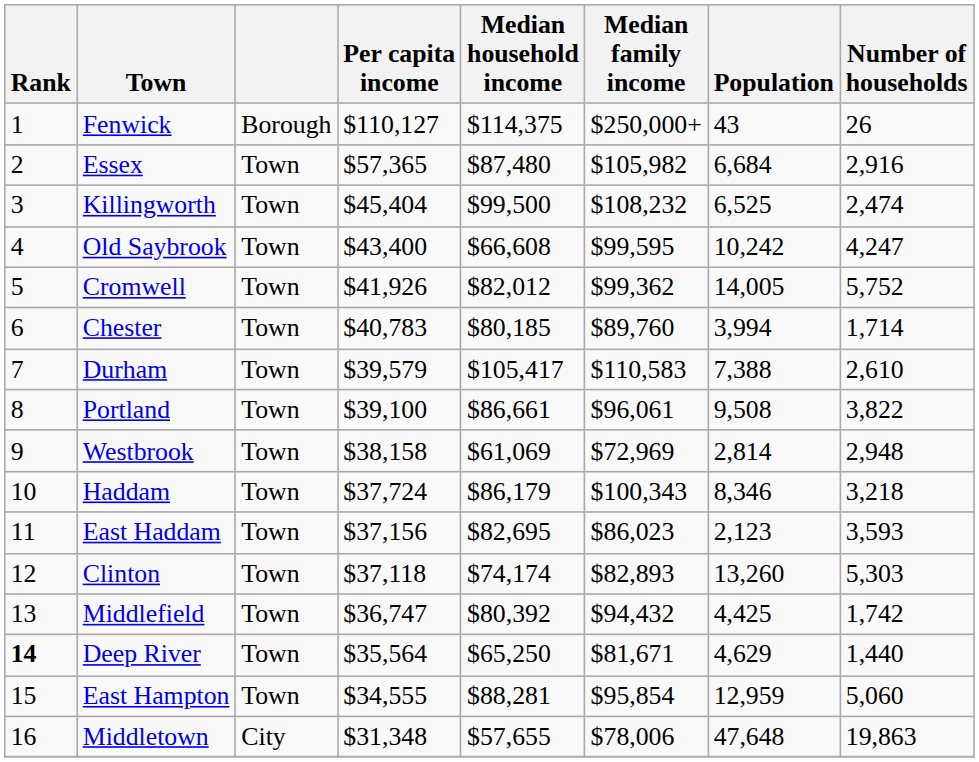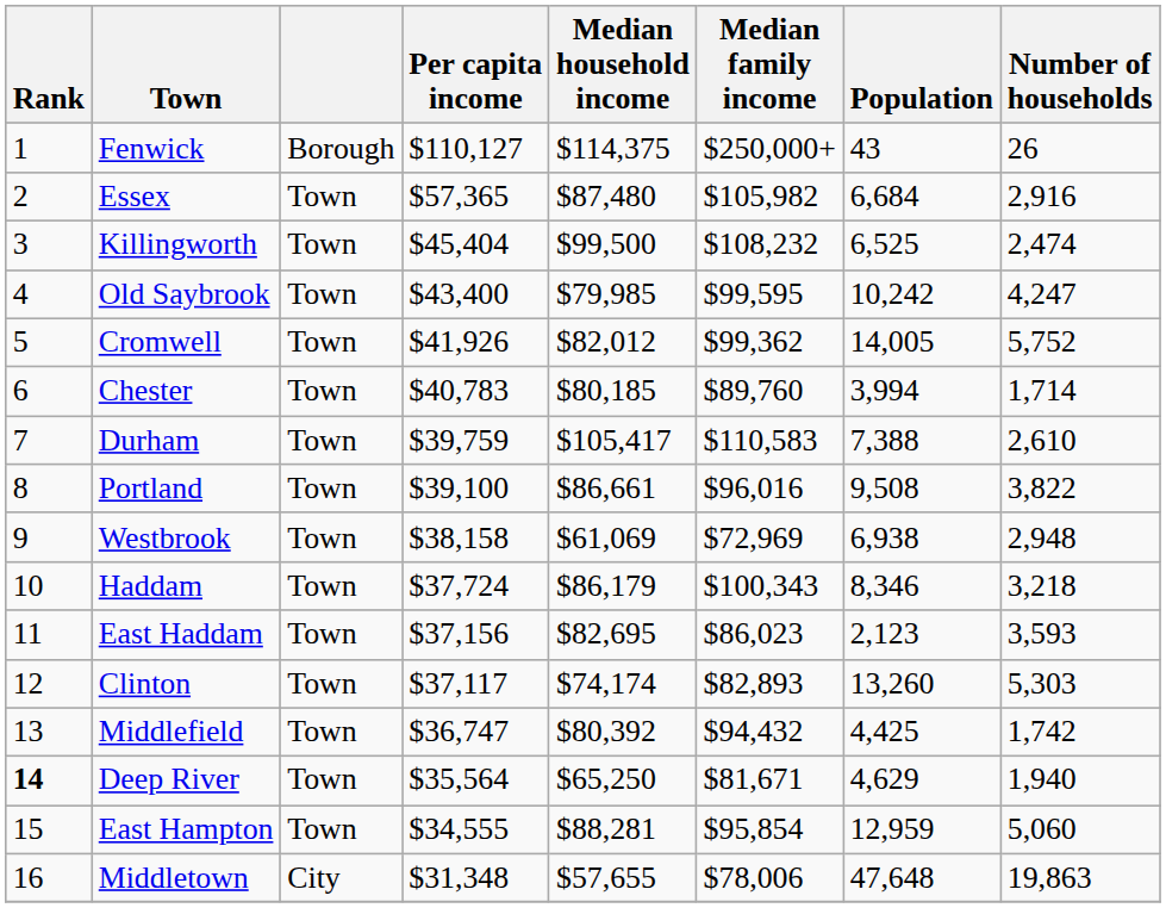 <table class="wikitable sortable">
 <tr valign=bottom>
 <th>Rank</th>
 <th>Town</th>
 <th></th>
 <th>Per capita<br>income</th>
 <th>Median<br>household<br>income</th>
 <th>Median<br>family<br>income</th>
 <th>Population</th>
 <th>Number of<br>households</th>
 </tr>
 <tr>
 <td>1</td>
 <td><a href='#'>Fenwick</a></td>
 <td>Borough</td>
 <td>$110,127</td>
 <td>$114,375</td>
 <td>$250,000+</td>
 <td>43</td>
 <td>26</td>
 </tr>
 <tr>
 <td>2</td>
 <td><a href='#'>Essex</a></td>
 <td>Town</td>
 <td>$57,365</td>
 <td>$87,480</td>
 <td>$105,982</td>
 <td>6,684</td>
 <td>2,916</td>
 </tr>
 <tr>
 <td>3</td>
 <td><a href='#'>Killingworth</a></td>
 <td>Town</td>
 <td>$45,404</td>
 <td>$99,500</td>
 <td>$108,232</td>
 <td>6,525</td>
 <td>2,474</td>
 </tr>
 <tr>
 <td>4</td>
 <td><a href='#'>Old Saybrook</a></td>
 <td>Town</td>
 <td>$43,400</td>
-<td>$66,608</td>
+<td>$79,985</td>
 <td>$99,595</td>
 <td>10,242</td>
 <td>4,247</td>
 </tr>
 <tr>
 <td>5</td>
 <td><a href='#'>Cromwell</a></td>
 <td>Town</td>
 <td>$41,926</td>
 <td>$82,012</td>
 <td>$99,362</td>
 <td>14,005</td>
 <td>5,752</td>
 </tr>
 <tr>
 <td>6</td>
 <td><a href='#'>Chester</a></td>
 <td>Town</td>
 <td>$40,783</td>
 <td>$80,185</td>
 <td>$89,760</td>
 <td>3,994</td>
 <td>1,714</td>
 </tr>
 <tr>
 <td>7</td>
 <td><a href='#'>Durham</a></td>
 <td>Town</td>
-<td>$39,579</td>
+<td>$39,759</td>
 <td>$105,417</td>
 <td>$110,583</td>
 <td>7,388</td>
 <td>2,610</td>
 </tr>
 <tr>
 <td>8</td>
 <td><a href='#'>Portland</a></td>
 <td>Town</td>
 <td>$39,100</td>
 <td>$86,661</td>
-<td>$96,061</td>
+<td>$96,016</td>
 <td>9,508</td>
 <td>3,822</td>
 </tr>
 <tr>
 <td>9</td>
 <td><a href='#'>Westbrook</a></td>
 <td>Town</td>
 <td>$38,158</td>
 <td>$61,069</td>
 <td>$72,969</td>
-<td>2,814</td>
+<td>6,938</td>
 <td>2,948</td>
 </tr>
 <tr>
 <td>10</td>
 <td><a href='#'>Haddam</a></td>
 <td>Town</td>
 <td>$37,724</td>
 <td>$86,179</td>
 <td>$100,343</td>
 <td>8,346</td>
 <td>3,218</td>
 </tr>
 <tr>
 <td>11</td>
 <td><a href='#'>East Haddam</a></td>
 <td>Town</td>
 <td>$37,156</td>
 <td>$82,695</td>
 <td>$86,023</td>
 <td>2,123</td>
 <td>3,593</td>
 </tr>
 <tr>
 <td>12</td>
 <td><a href='#'>Clinton</a></td>
 <td>Town</td>
-<td>$37,118</td>
+<td>$37,117</td>
 <td>$74,174</td>
 <td>$82,893</td>
 <td>13,260</td>
 <td>5,303</td>
 </tr>
 <tr>
 <td>13</td>
 <td><a href='#'>Middlefield</a></td>
 <td>Town</td>
 <td>$36,747</td>
 <td>$80,392</td>
 <td>$94,432</td>
 <td>4,425</td>
 <td>1,742</td>
 </tr>
 <tr>
 <td><strong>14</strong></td>
 <td><a href='#'>Deep River</a></td>
 <td>Town</td>
 <td>$35,564</td>
 <td>$65,250</td>
 <td>$81,671</td>
 <td>4,629</td>
-<td>1,440</td>
+<td>1,940</td>
 </tr>
 <tr>
 <td>15</td>
 <td><a href='#'>East Hampton</a></td>
 <td>Town</td>
 <td>$34,555</td>
 <td>$88,281</td>
 <td>$95,854</td>
 <td>12,959</td>
 <td>5,060</td>
 </tr>
 <tr>
 <td>16</td>
 <td><a href='#'>Middletown</a></td>
 <td>City</td>
 <td>$31,348</td>
 <td>$57,655</td>
 <td>$78,006</td>
 <td>47,648</td>
 <td>19,863</td>
 </tr>
 <tr>
 </tr>
 </table>
